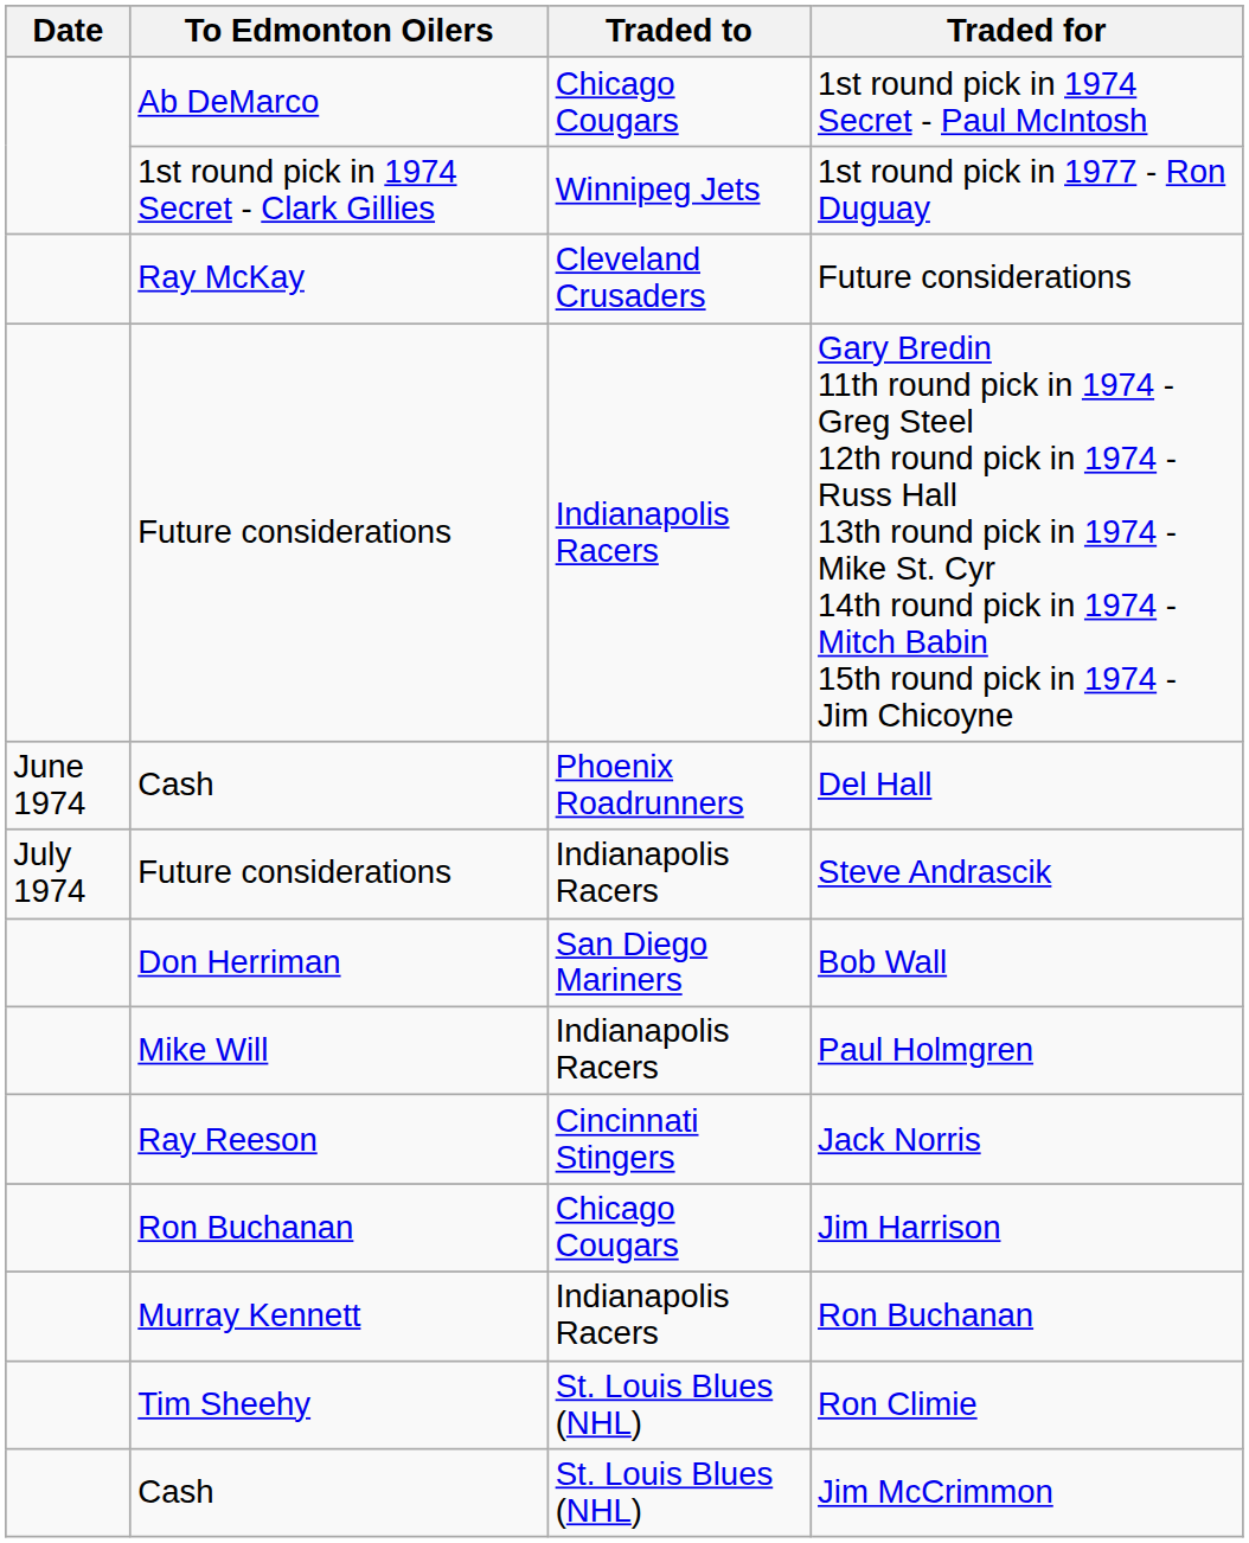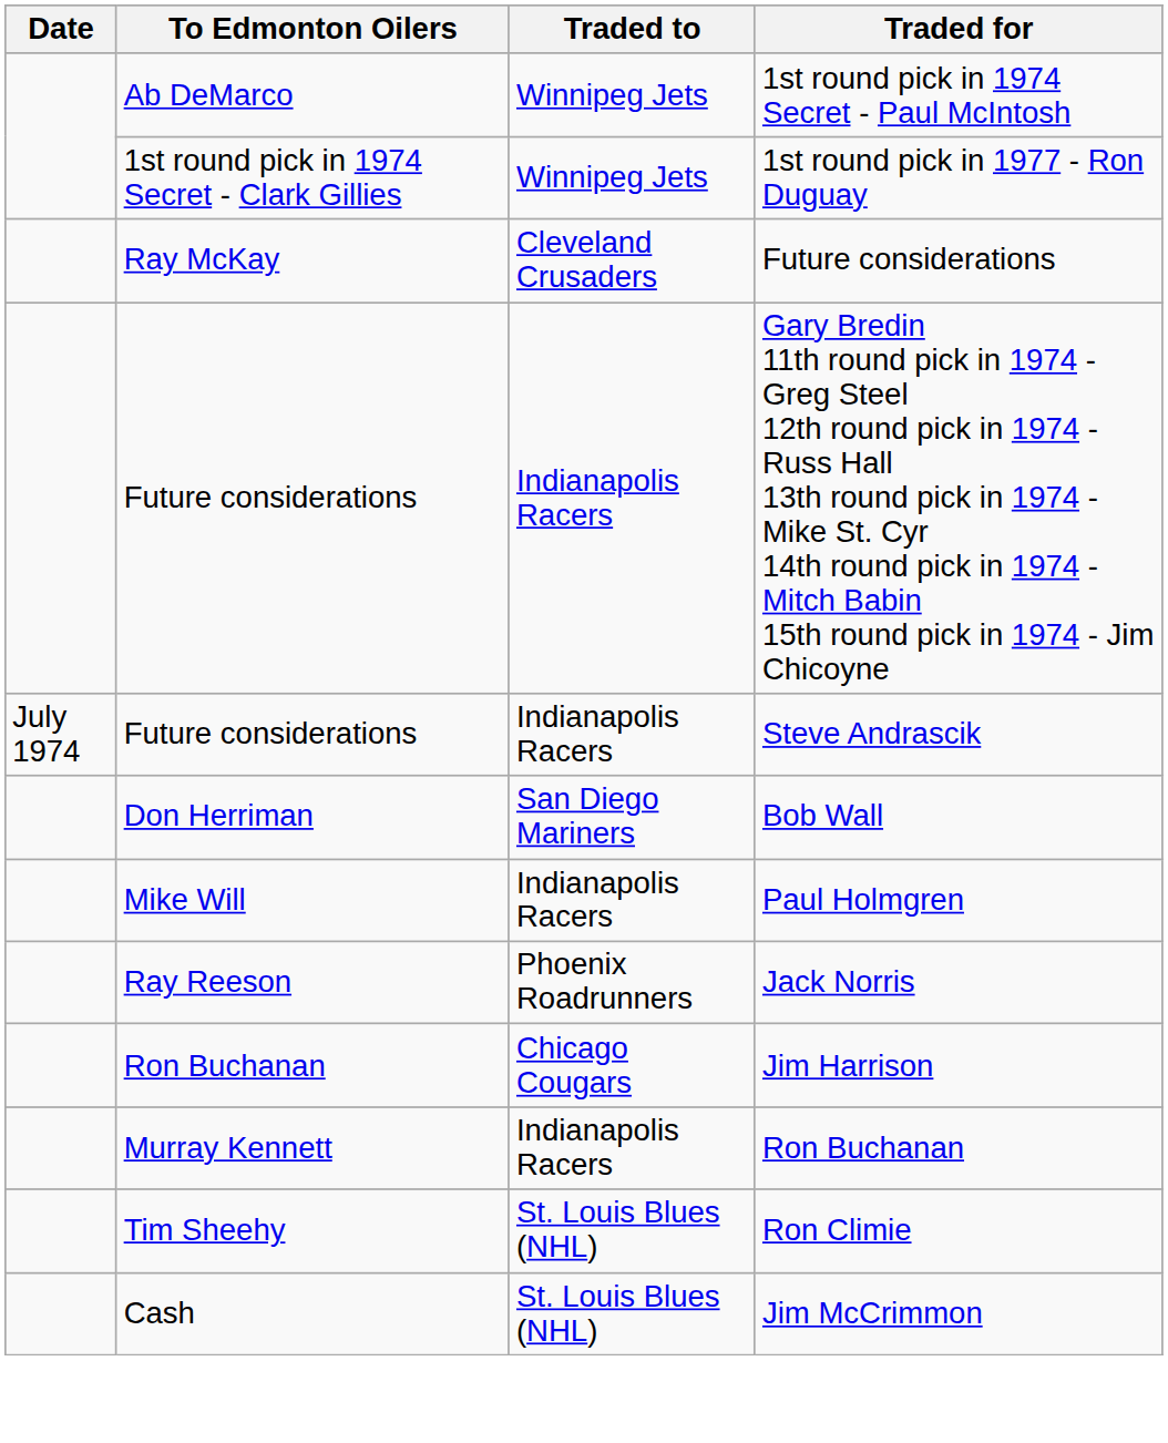 <table class="wikitable">
 <tr>
 <th>Date</th>
 <th>To Edmonton Oilers</th>
 <th>Traded to</th>
 <th>Traded for</th>
 </tr>
 <tr>
 <td rowspan=2></td>
 <td><a href='#'>Ab DeMarco</a></td>
-<td><a href='#'>Chicago Cougars</a></td>
+<td><a href='#'>Winnipeg Jets</a></td>
 <td>1st round pick in <a href='#'>1974 Secret</a> - <a href='#'>Paul McIntosh</a></td>
 </tr>
 <tr>
 <td>1st round pick in <a href='#'>1974 Secret</a> - <a href='#'>Clark Gillies</a></td>
 <td><a href='#'>Winnipeg Jets</a></td>
 <td>1st round pick in <a href='#'>1977</a> - <a href='#'>Ron Duguay</a></td>
 </tr>
 <tr>
 <td></td>
 <td><a href='#'>Ray McKay</a></td>
 <td><a href='#'>Cleveland Crusaders</a></td>
 <td>Future considerations</td>
 </tr>
 <tr>
 <td></td>
 <td>Future considerations</td>
 <td><a href='#'>Indianapolis Racers</a></td>
 <td><a href='#'>Gary Bredin</a><br>11th round pick in <a href='#'>1974</a> - Greg Steel<br>12th round pick in <a href='#'>1974</a> - Russ Hall<br>13th round pick in <a href='#'>1974</a> - Mike St. Cyr<br>14th round pick in <a href='#'>1974</a> - <a href='#'>Mitch Babin</a><br>15th round pick in <a href='#'>1974</a> - Jim Chicoyne</td>
-</tr>
-<tr>
-<td>June 1974</td>
-<td>Cash</td>
-<td><a href='#'>Phoenix Roadrunners</a></td>
-<td><a href='#'>Del Hall</a></td>
 </tr>
 <tr>
 <td>July 1974</td>
 <td>Future considerations</td>
 <td>Indianapolis Racers</td>
 <td><a href='#'>Steve Andrascik</a></td>
 </tr>
 <tr>
 <td></td>
 <td><a href='#'>Don Herriman</a></td>
 <td><a href='#'>San Diego Mariners</a></td>
 <td><a href='#'>Bob Wall</a></td>
 </tr>
 <tr>
 <td></td>
 <td><a href='#'>Mike Will</a></td>
 <td>Indianapolis Racers</td>
 <td><a href='#'>Paul Holmgren</a></td>
 </tr>
 <tr>
 <td></td>
 <td><a href='#'>Ray Reeson</a></td>
-<td><a href='#'>Cincinnati Stingers</a></td>
+<td>Phoenix Roadrunners</td>
 <td><a href='#'>Jack Norris</a></td>
 </tr>
 <tr>
 <td></td>
 <td><a href='#'>Ron Buchanan</a></td>
 <td><a href='#'>Chicago Cougars</a></td>
 <td><a href='#'>Jim Harrison</a></td>
 </tr>
 <tr>
 <td></td>
 <td><a href='#'>Murray Kennett</a></td>
 <td>Indianapolis Racers</td>
 <td><a href='#'>Ron Buchanan</a></td>
 </tr>
 <tr>
 <td></td>
 <td><a href='#'>Tim Sheehy</a></td>
 <td><a href='#'>St. Louis Blues</a> (<a href='#'>NHL</a>)</td>
 <td><a href='#'>Ron Climie</a></td>
 </tr>
 <tr>
 <td></td>
 <td>Cash</td>
 <td><a href='#'>St. Louis Blues</a> (<a href='#'>NHL</a>)</td>
 <td><a href='#'>Jim McCrimmon</a></td>
 </tr>
 </table>
